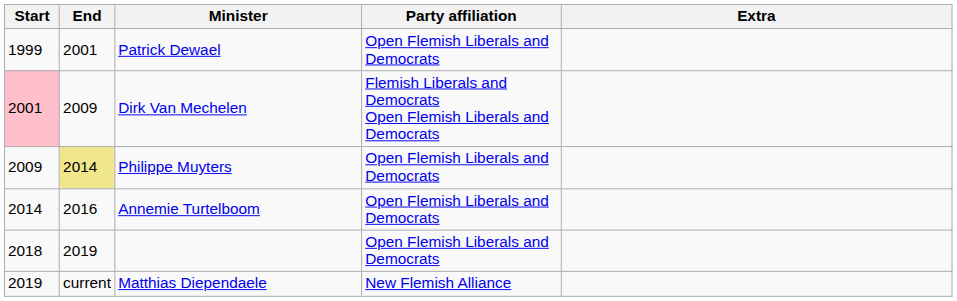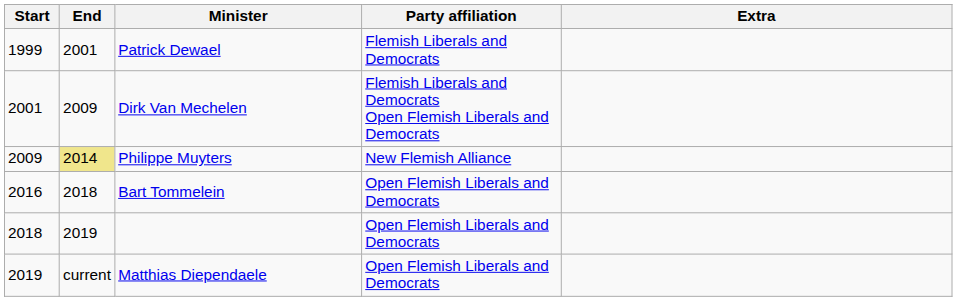 <table class="wikitable">
 <tr>
 <th width=50>Start</th>
 <th width=50>End</th>
 <th width=250>Minister</th>
 <th width=200>Party affiliation</th>
 <th width=400>Extra</th>
 </tr>
 <tr>
 <td>1999</td>
 <td>2001</td>
 <td><a href='#'>Patrick Dewael</a></td>
-<td><a href='#'>Open Flemish Liberals and Democrats</a></td>
+<td><a href='#'>Flemish Liberals and Democrats</a></td>
 <td></td>
 </tr>
 <tr>
-<td style="background: pink;">2001</td>
+<td>2001</td>
 <td>2009</td>
 <td><a href='#'>Dirk Van Mechelen</a></td>
 <td><a href='#'>Flemish Liberals and Democrats</a><br><a href='#'>Open Flemish Liberals and Democrats</a></td>
 <td></td>
 </tr>
 <tr>
 <td>2009</td>
 <td style="background: khaki;">2014</td>
 <td><a href='#'>Philippe Muyters</a></td>
-<td><a href='#'>Open Flemish Liberals and Democrats</a></td>
+<td><a href='#'>New Flemish Alliance</a></td>
 <td></td>
 </tr>
 <tr>
-<td>2014</td>
 <td>2016</td>
-<td><a href='#'>Annemie Turtelboom</a></td>
+<td>2018</td>
+<td><a href='#'>Bart Tommelein</a></td>
 <td><a href='#'>Open Flemish Liberals and Democrats</a></td>
 <td></td>
 </tr>
 <tr>
 <td>2018</td>
 <td>2019</td>
 <td></td>
 <td><a href='#'>Open Flemish Liberals and Democrats</a></td>
 <td></td>
 </tr>
 <tr>
 <td>2019</td>
 <td>current</td>
 <td><a href='#'>Matthias Diependaele</a></td>
-<td><a href='#'>New Flemish Alliance</a></td>
+<td><a href='#'>Open Flemish Liberals and Democrats</a></td>
 <td></td>
 </tr>
 </table>
